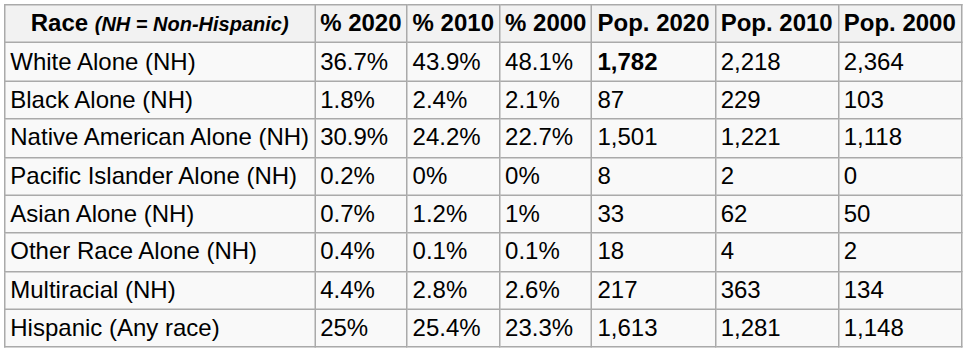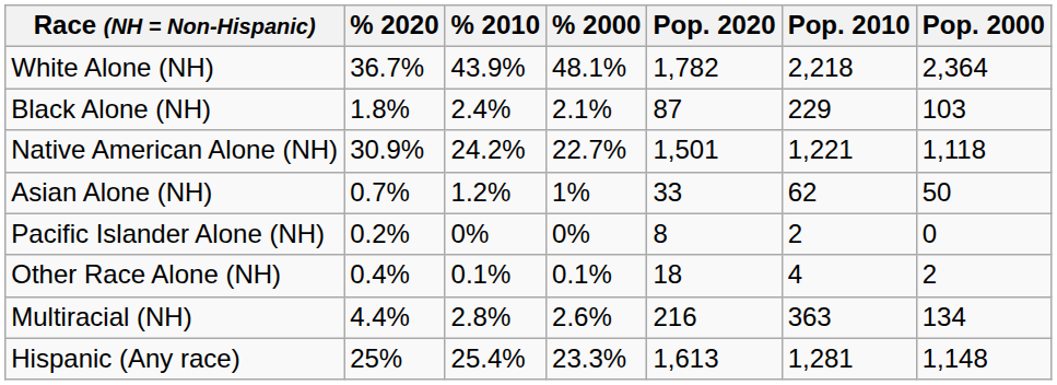 <table class="wikitable">
 <tr>
 <th>Race <em><small>(NH = Non-Hispanic)</small></em></th>
 <th>% 2020</th>
 <th>% 2010</th>
 <th>% 2000</th>
 <th>Pop. 2020</th>
 <th>Pop. 2010</th>
 <th>Pop. 2000</th>
 </tr>
 <tr>
 <td>White Alone (NH)</td>
 <td>36.7%</td>
 <td>43.9%</td>
 <td>48.1%</td>
-<td><strong>1,782</strong></td>
+<td>1,782</td>
 <td>2,218</td>
 <td>2,364</td>
 </tr>
 <tr>
 <td>Black Alone (NH)</td>
 <td>1.8%</td>
 <td>2.4%</td>
 <td>2.1%</td>
 <td>87</td>
 <td>229</td>
 <td>103</td>
 </tr>
 <tr>
 <td>Native American Alone (NH)</td>
 <td>30.9%</td>
 <td>24.2%</td>
 <td>22.7%</td>
 <td>1,501</td>
 <td>1,221</td>
 <td>1,118</td>
 </tr>
 <tr>
+<td>Asian Alone (NH)</td>
+<td>0.7%</td>
+<td>1.2%</td>
+<td>1%</td>
+<td>33</td>
+<td>62</td>
+<td>50</td>
+</tr>
+<tr>
 <td>Pacific Islander Alone (NH)</td>
 <td>0.2%</td>
 <td>0%</td>
 <td>0%</td>
 <td>8</td>
 <td>2</td>
 <td>0</td>
-</tr>
-<tr>
-<td>Asian Alone (NH)</td>
-<td>0.7%</td>
-<td>1.2%</td>
-<td>1%</td>
-<td>33</td>
-<td>62</td>
-<td>50</td>
 </tr>
 <tr>
 <td>Other Race Alone (NH)</td>
 <td>0.4%</td>
 <td>0.1%</td>
 <td>0.1%</td>
 <td>18</td>
 <td>4</td>
 <td>2</td>
 </tr>
 <tr>
 <td>Multiracial (NH)</td>
 <td>4.4%</td>
 <td>2.8%</td>
 <td>2.6%</td>
-<td>217</td>
+<td>216</td>
 <td>363</td>
 <td>134</td>
 </tr>
 <tr>
 <td>Hispanic (Any race)</td>
 <td>25%</td>
 <td>25.4%</td>
 <td>23.3%</td>
 <td>1,613</td>
 <td>1,281</td>
 <td>1,148</td>
 </tr>
 </table>
